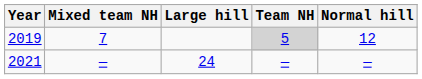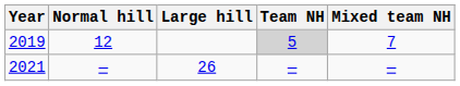 <table class="wikitable" style="text-align:center;">
 <tr>
 <th>Year</th>
-<th>Mixed team NH</th>
+<th>Normal hill</th>
 <th>Large hill</th>
 <th>Team NH</th>
-<th>Normal hill</th>
+<th>Mixed team NH</th>
 </tr>
 <tr>
 <td><a href='#'>2019</a></td>
-<td><a href='#'>7</a></td>
+<td><a href='#'>12</a></td>
 <td></td>
 <td style="background: lightgrey;"><a href='#'>5</a></td>
-<td><a href='#'>12</a></td>
+<td><a href='#'>7</a></td>
 </tr>
 <tr>
 <td><a href='#'>2021</a></td>
 <td><a href='#'>—</a></td>
-<td><a href='#'>24</a></td>
+<td><a href='#'>26</a></td>
 <td><a href='#'>—</a></td>
 <td><a href='#'>—</a></td>
 </tr>
 </table>
